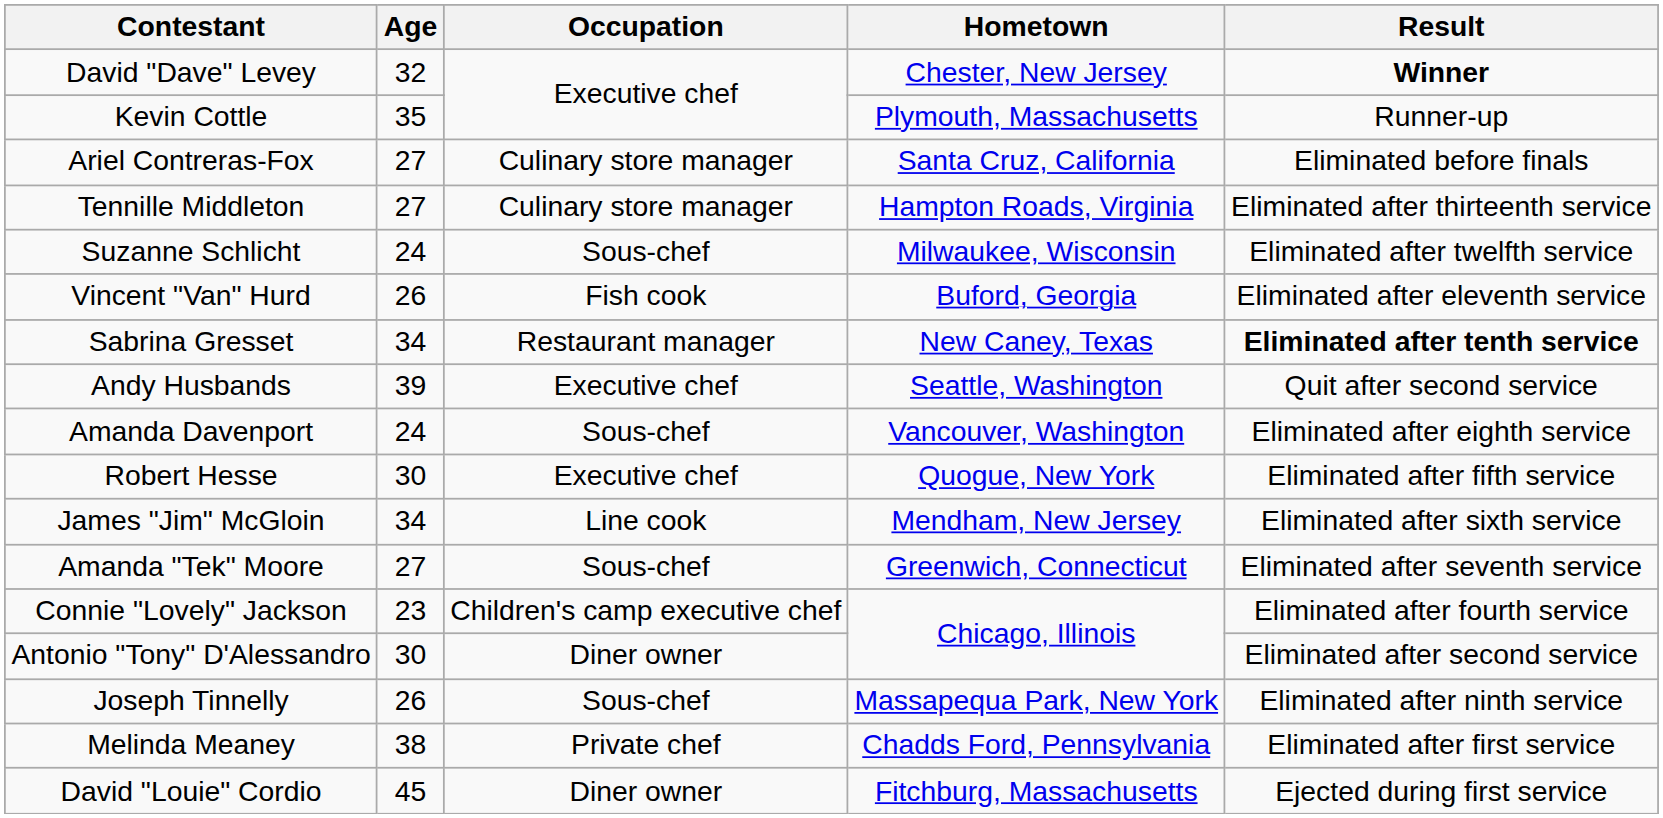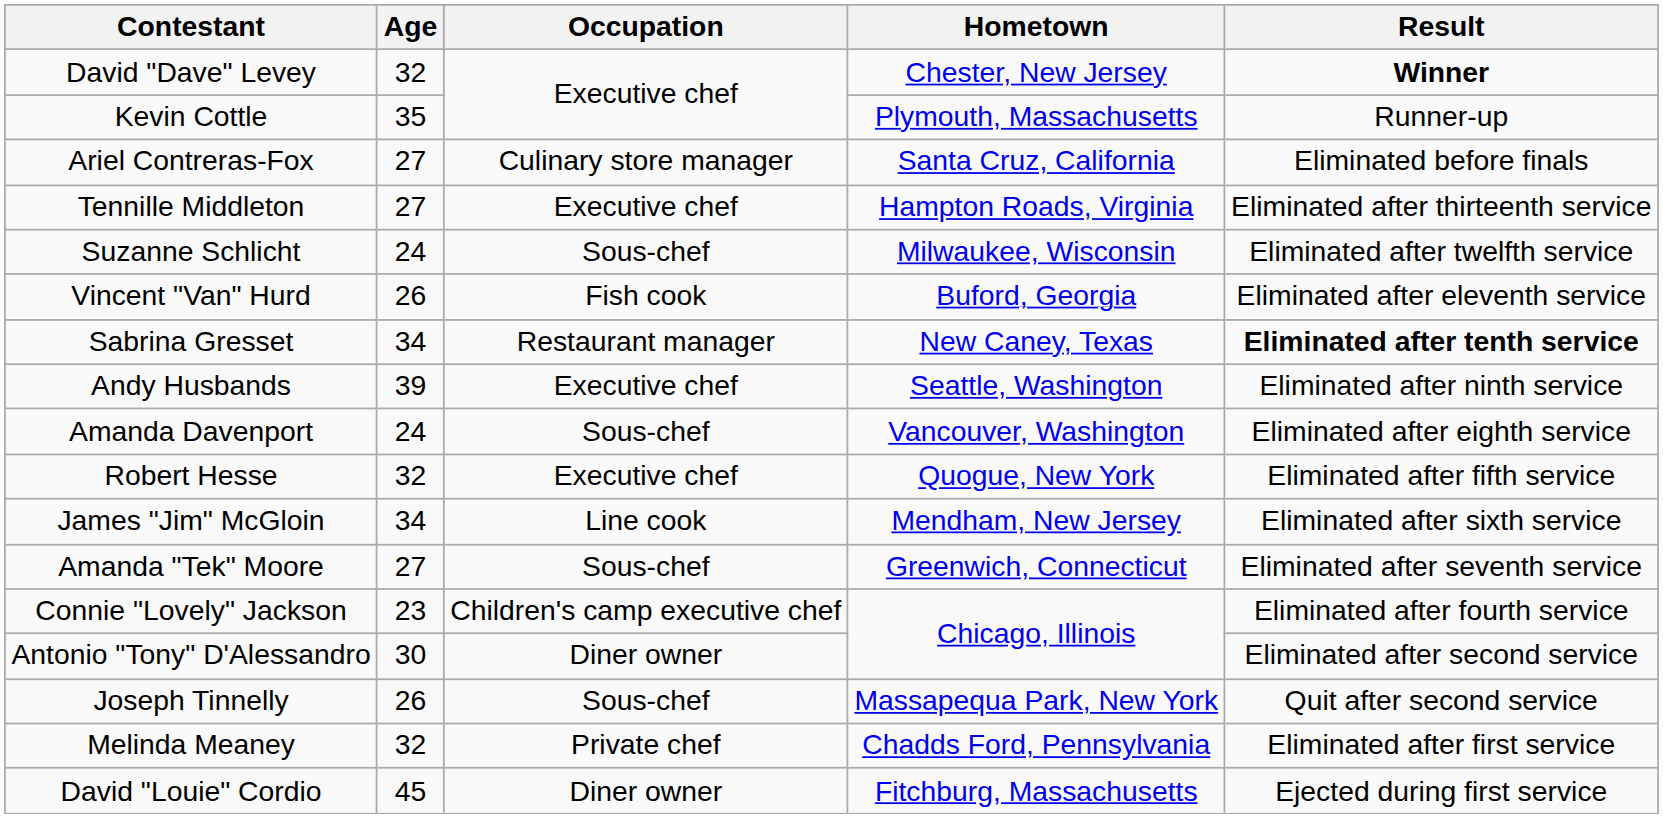 <table class="wikitable sortable" style=text-align:center>
 <tr>
 <th>Contestant</th>
 <th>Age</th>
 <th>Occupation</th>
 <th>Hometown</th>
 <th>Result</th>
 </tr>
 <tr>
 <td>David "Dave" Levey</td>
 <td>32</td>
 <td rowspan="2">Executive chef</td>
 <td><a href='#'>Chester, New Jersey</a></td>
 <td><strong>Winner</strong></td>
 </tr>
 <tr>
 <td>Kevin Cottle</td>
 <td>35</td>
 <td><a href='#'>Plymouth, Massachusetts</a></td>
 <td>Runner-up</td>
 </tr>
 <tr>
 <td>Ariel Contreras-Fox</td>
 <td>27</td>
 <td>Culinary store manager</td>
 <td><a href='#'>Santa Cruz, California</a></td>
 <td>Eliminated before finals</td>
 </tr>
 <tr>
 <td>Tennille Middleton</td>
 <td>27</td>
-<td>Culinary store manager</td>
+<td>Executive chef</td>
 <td><a href='#'>Hampton Roads, Virginia</a></td>
 <td>Eliminated after thirteenth service</td>
 </tr>
 <tr>
 <td>Suzanne Schlicht</td>
 <td>24</td>
 <td>Sous-chef</td>
 <td><a href='#'>Milwaukee, Wisconsin</a></td>
 <td>Eliminated after twelfth service</td>
 </tr>
 <tr>
 <td>Vincent "Van" Hurd</td>
 <td>26</td>
 <td>Fish cook</td>
 <td><a href='#'>Buford, Georgia</a></td>
 <td>Eliminated after eleventh service</td>
 </tr>
 <tr>
 <td>Sabrina Gresset</td>
 <td>34</td>
 <td>Restaurant manager</td>
 <td><a href='#'>New Caney, Texas</a></td>
 <td><strong>Eliminated after tenth service</strong></td>
 </tr>
 <tr>
 <td>Andy Husbands</td>
 <td>39</td>
 <td>Executive chef</td>
 <td><a href='#'>Seattle, Washington</a></td>
-<td>Quit after second service</td>
+<td>Eliminated after ninth service</td>
 </tr>
 <tr>
 <td>Amanda Davenport</td>
 <td>24</td>
 <td>Sous-chef</td>
 <td><a href='#'>Vancouver, Washington</a></td>
 <td>Eliminated after eighth service</td>
 </tr>
 <tr>
 <td>Robert Hesse</td>
-<td>30</td>
+<td>32</td>
 <td>Executive chef</td>
 <td><a href='#'>Quogue, New York</a></td>
 <td>Eliminated after fifth service</td>
 </tr>
 <tr>
 <td>James "Jim" McGloin</td>
 <td>34</td>
 <td>Line cook</td>
 <td><a href='#'>Mendham, New Jersey</a></td>
 <td>Eliminated after sixth service</td>
 </tr>
 <tr>
 <td>Amanda "Tek" Moore</td>
 <td>27</td>
 <td>Sous-chef</td>
 <td><a href='#'>Greenwich, Connecticut</a></td>
 <td>Eliminated after seventh service</td>
 </tr>
 <tr>
 <td>Connie "Lovely" Jackson</td>
 <td>23</td>
 <td>Children's camp executive chef</td>
 <td rowspan="2"><a href='#'>Chicago, Illinois</a></td>
 <td>Eliminated after fourth service</td>
 </tr>
 <tr>
 <td>Antonio "Tony" D'Alessandro</td>
 <td>30</td>
 <td>Diner owner</td>
 <td>Eliminated after second service</td>
 </tr>
 <tr>
 <td>Joseph Tinnelly</td>
 <td>26</td>
 <td>Sous-chef</td>
 <td><a href='#'>Massapequa Park, New York</a></td>
-<td>Eliminated after ninth service</td>
+<td>Quit after second service</td>
 </tr>
 <tr>
 <td>Melinda Meaney</td>
-<td>38</td>
+<td>32</td>
 <td>Private chef</td>
 <td><a href='#'>Chadds Ford, Pennsylvania</a></td>
 <td>Eliminated after first service</td>
 </tr>
 <tr>
 <td>David "Louie" Cordio</td>
 <td>45</td>
 <td>Diner owner</td>
 <td><a href='#'>Fitchburg, Massachusetts</a></td>
 <td>Ejected during first service</td>
 </tr>
 </table>
